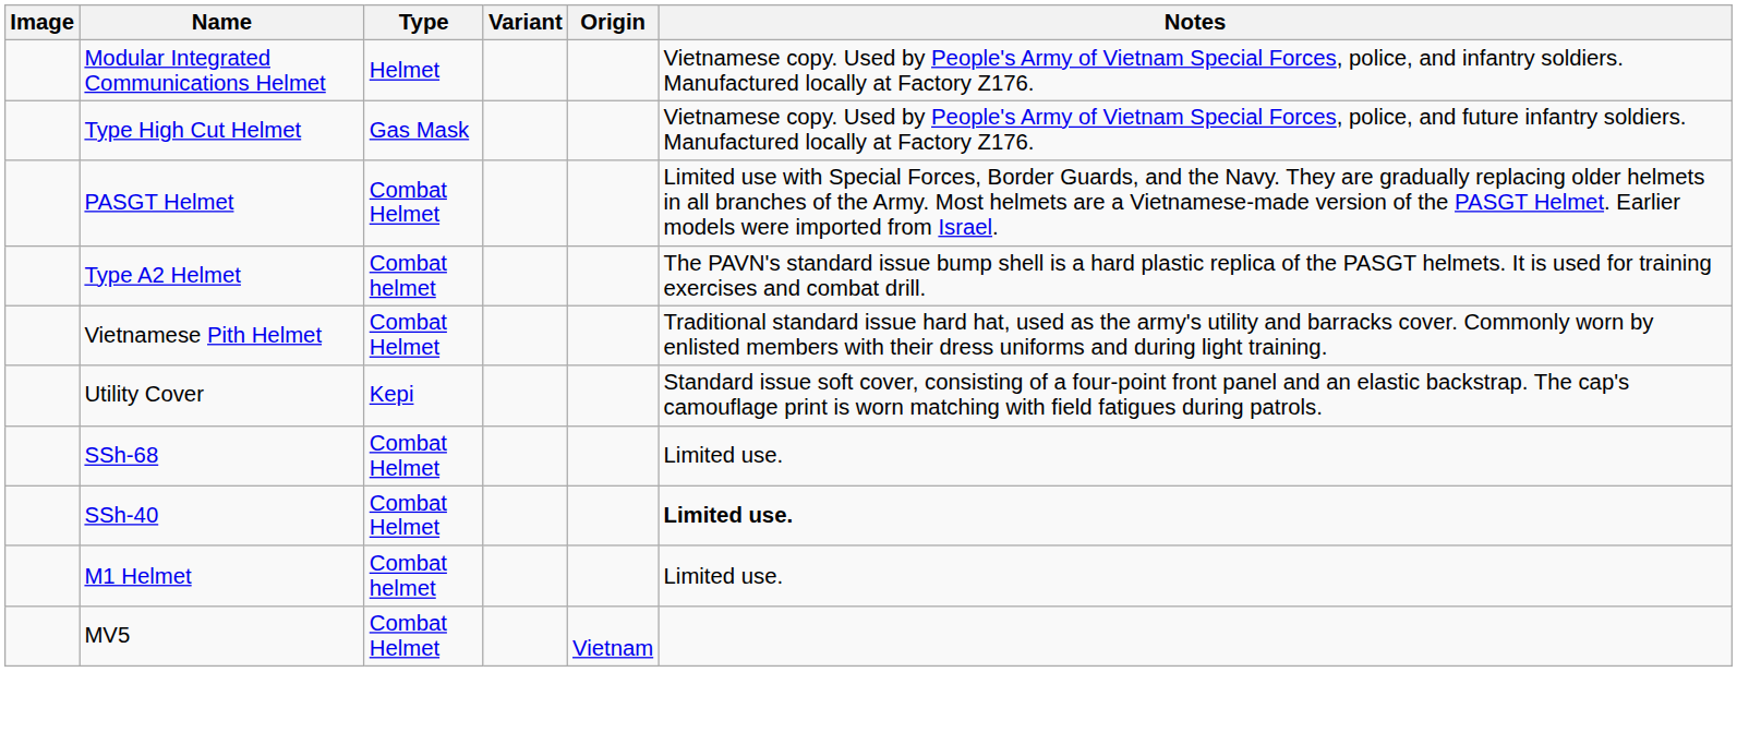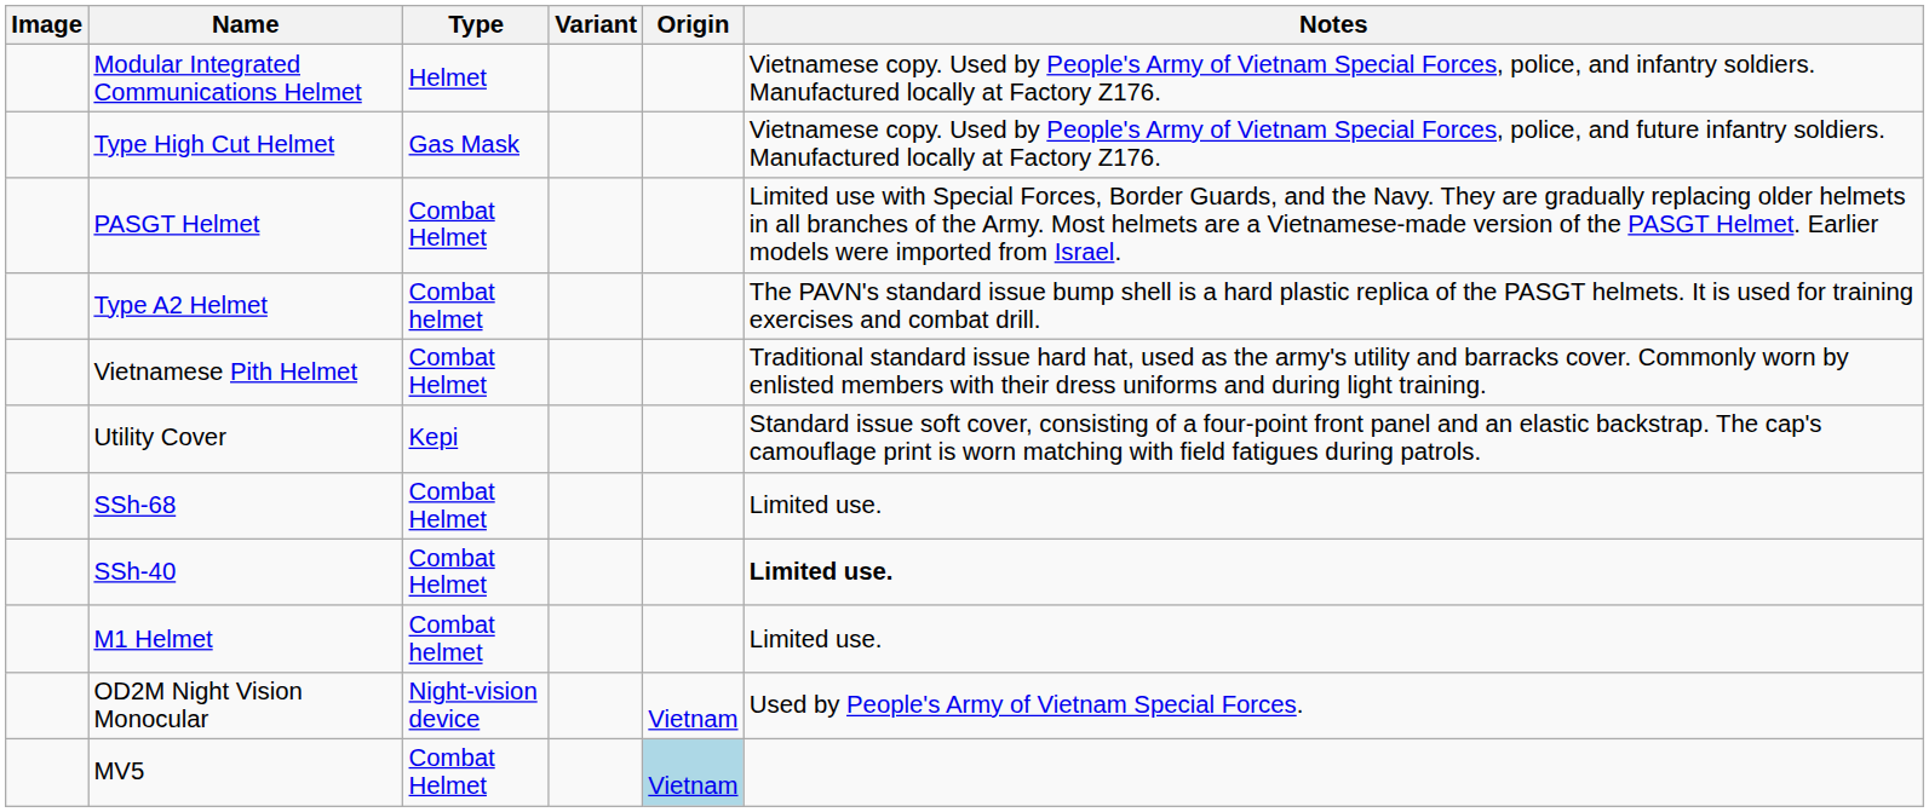 <table class="wikitable">
 <tr>
 <th style="text-align: center;">Image</th>
 <th style="text-align: center;">Name</th>
 <th style="text-align: center;">Type</th>
 <th>Variant</th>
 <th style="text-align: center;">Origin</th>
 <th style="text-align: center;">Notes</th>
 </tr>
 <tr>
 <td></td>
 <td><a href='#'>Modular Integrated Communications Helmet</a></td>
 <td><a href='#'>Helmet</a></td>
 <td></td>
 <td><br></td>
 <td>Vietnamese copy. Used by <a href='#'>People's Army of Vietnam Special Forces</a>, police, and infantry soldiers. Manufactured locally at Factory Z176.</td>
 </tr>
 <tr>
 <td></td>
 <td><a href='#'>Type High Cut Helmet</a></td>
 <td><a href='#'>Gas Mask</a></td>
 <td></td>
 <td><br></td>
 <td>Vietnamese copy. Used by <a href='#'>People's Army of Vietnam Special Forces</a>, police, and future infantry soldiers. Manufactured locally at Factory Z176.</td>
 </tr>
 <tr>
 <td></td>
 <td><a href='#'>PASGT Helmet</a></td>
 <td><a href='#'>Combat Helmet</a></td>
 <td></td>
 <td><br></td>
 <td>Limited use with Special Forces, Border Guards, and the Navy. They are gradually replacing older helmets in all branches of the Army. Most helmets are a Vietnamese-made version of the <a href='#'>PASGT Helmet</a>. Earlier models were imported from <a href='#'>Israel</a>.</td>
 </tr>
 <tr>
 <td></td>
 <td><a href='#'>Type A2 Helmet</a></td>
 <td><a href='#'>Combat helmet</a></td>
 <td></td>
 <td></td>
 <td>The PAVN's standard issue bump shell is a hard plastic replica of the PASGT helmets. It is used for training exercises and combat drill.</td>
 </tr>
 <tr>
 <td></td>
 <td>Vietnamese <a href='#'>Pith Helmet</a></td>
 <td><a href='#'>Combat Helmet</a></td>
 <td></td>
 <td></td>
 <td>Traditional standard issue hard hat, used as the army's utility and barracks cover. Commonly worn by enlisted members with their dress uniforms and during light training.</td>
 </tr>
 <tr>
 <td></td>
 <td>Utility Cover</td>
 <td><a href='#'>Kepi</a></td>
 <td></td>
 <td></td>
 <td>Standard issue soft cover, consisting of a four-point front panel and an elastic backstrap. The cap's camouflage print is worn matching with field fatigues during patrols.</td>
 </tr>
 <tr>
 <td></td>
 <td><a href='#'>SSh-68</a></td>
 <td><a href='#'>Combat Helmet</a></td>
 <td></td>
 <td></td>
 <td>Limited use.</td>
 </tr>
 <tr>
 <td></td>
 <td><a href='#'>SSh-40</a></td>
 <td><a href='#'>Combat Helmet</a></td>
 <td></td>
 <td></td>
 <td><strong>Limited use.</strong></td>
 </tr>
 <tr>
 <td></td>
 <td><a href='#'>M1 Helmet</a></td>
 <td><a href='#'>Combat helmet</a></td>
 <td></td>
 <td></td>
 <td>Limited use.</td>
 </tr>
 <tr>
 <td></td>
+<td>OD2M Night Vision Monocular</td>
+<td><a href='#'>Night-vision device</a></td>
+<td></td>
+<td><br><a href='#'>Vietnam</a></td>
+<td>Used by <a href='#'>People's Army of Vietnam Special Forces</a>.</td>
+</tr>
+<tr>
+<td></td>
 <td>MV5</td>
 <td><a href='#'>Combat Helmet</a></td>
 <td></td>
-<td><br><a href='#'>Vietnam</a></td>
+<td style="background: lightblue;"><br><a href='#'>Vietnam</a></td>
 <td></td>
 </tr>
 </table>
